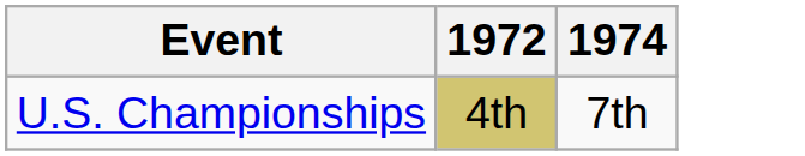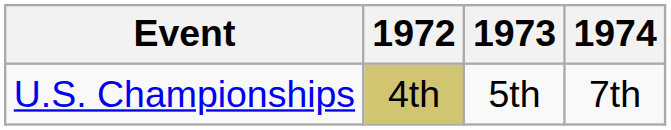 <table class="wikitable" style="text-align:center">
 <tr>
 <th>Event</th>
 <th>1972</th>
+<th>1973</th>
 <th>1974</th>
 </tr>
 <tr>
 <td align=left><a href='#'>U.S. Championships</a></td>
 <td bgcolor=d1c571>4th</td>
+<td>5th</td>
 <td>7th</td>
 </tr>
 </table>
